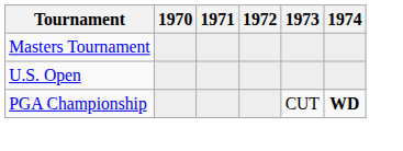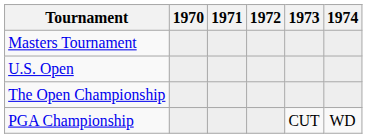 <table class="wikitable" style="font-size:95%;text-align:center;">
 <tr>
 <th>Tournament</th>
 <th>1970</th>
 <th>1971</th>
 <th>1972</th>
 <th>1973</th>
 <th>1974</th>
 </tr>
 <tr>
 <td align=left><a href='#'>Masters Tournament</a></td>
 <td style="background:#eeeeee;"></td>
 <td style="background:#eeeeee;"></td>
 <td style="background:#eeeeee;"></td>
 <td style="background:#eeeeee;"></td>
 <td style="background:#eeeeee;"></td>
 </tr>
 <tr>
 <td align=left><a href='#'>U.S. Open</a></td>
 <td style="background:#eeeeee;"></td>
 <td style="background:#eeeeee;"></td>
 <td style="background:#eeeeee;"></td>
 <td style="background:#eeeeee;"></td>
 <td style="background:#eeeeee;"></td>
 </tr>
 <tr>
+<td align=left><a href='#'>The Open Championship</a></td>
+<td style="background:#eeeeee;"></td>
+<td style="background:#eeeeee;"></td>
+<td style="background:#eeeeee;"></td>
+<td style="background:#eeeeee;"></td>
+<td style="background:#eeeeee;"></td>
+</tr>
+<tr>
 <td align=left><a href='#'>PGA Championship</a></td>
 <td style="background:#eeeeee;"></td>
 <td style="background:#eeeeee;"></td>
 <td style="background:#eeeeee;"></td>
 <td>CUT</td>
-<td><strong>WD</strong></td>
+<td>WD</td>
 </tr>
 </table>
